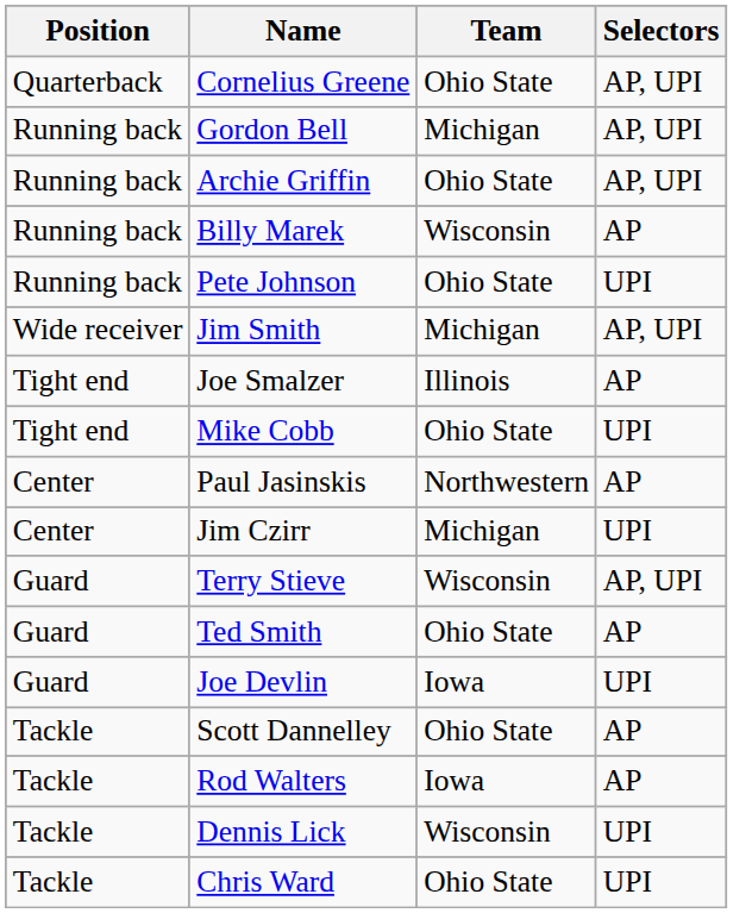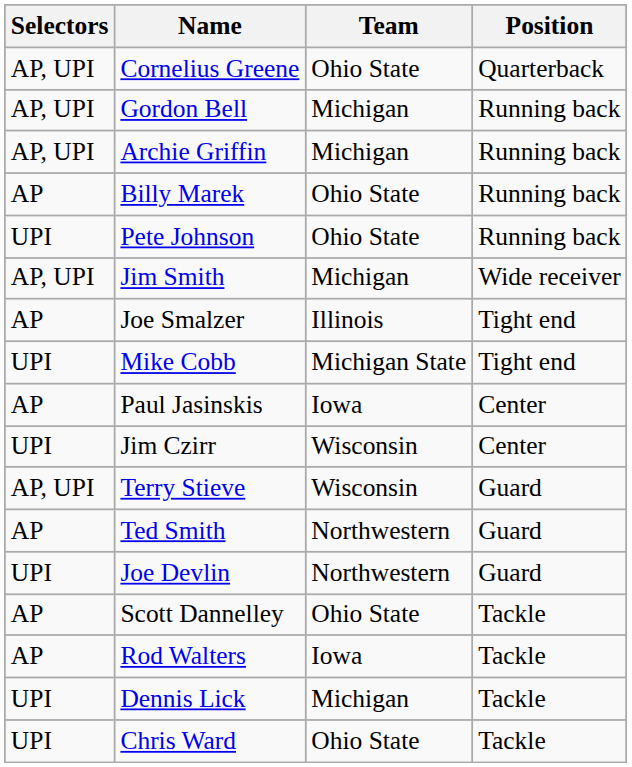 <table class="wikitable" style="font-size: 90%">
 <tr>
-<th>Position</th>
+<th>Selectors</th>
 <th>Name</th>
 <th>Team</th>
-<th>Selectors</th>
+<th>Position</th>
 </tr>
 <tr>
-<td>Quarterback</td>
+<td>AP, UPI</td>
 <td><a href='#'>Cornelius Greene</a></td>
 <td>Ohio State</td>
-<td>AP, UPI</td>
+<td>Quarterback</td>
 </tr>
 <tr>
-<td>Running back</td>
+<td>AP, UPI</td>
 <td><a href='#'>Gordon Bell</a></td>
 <td>Michigan</td>
-<td>AP, UPI</td>
+<td>Running back</td>
 </tr>
 <tr>
+<td>AP, UPI</td>
+<td><a href='#'>Archie Griffin</a></td>
+<td>Michigan</td>
 <td>Running back</td>
-<td><a href='#'>Archie Griffin</a></td>
-<td>Ohio State</td>
-<td>AP, UPI</td>
 </tr>
 <tr>
+<td>AP</td>
+<td><a href='#'>Billy Marek</a></td>
+<td>Ohio State</td>
 <td>Running back</td>
-<td><a href='#'>Billy Marek</a></td>
-<td>Wisconsin</td>
-<td>AP</td>
 </tr>
 <tr>
-<td>Running back</td>
+<td>UPI</td>
 <td><a href='#'>Pete Johnson</a></td>
 <td>Ohio State</td>
-<td>UPI</td>
+<td>Running back</td>
 </tr>
 <tr>
-<td>Wide receiver</td>
+<td>AP, UPI</td>
 <td><a href='#'>Jim Smith</a></td>
 <td>Michigan</td>
-<td>AP, UPI</td>
+<td>Wide receiver</td>
 </tr>
 <tr>
-<td>Tight end</td>
+<td>AP</td>
 <td>Joe Smalzer</td>
 <td>Illinois</td>
-<td>AP</td>
+<td>Tight end</td>
 </tr>
 <tr>
+<td>UPI</td>
+<td><a href='#'>Mike Cobb</a></td>
+<td>Michigan State</td>
 <td>Tight end</td>
-<td><a href='#'>Mike Cobb</a></td>
-<td>Ohio State</td>
-<td>UPI</td>
 </tr>
 <tr>
+<td>AP</td>
+<td>Paul Jasinskis</td>
+<td>Iowa</td>
 <td>Center</td>
-<td>Paul Jasinskis</td>
-<td>Northwestern</td>
-<td>AP</td>
 </tr>
 <tr>
+<td>UPI</td>
+<td>Jim Czirr</td>
+<td>Wisconsin</td>
 <td>Center</td>
-<td>Jim Czirr</td>
-<td>Michigan</td>
-<td>UPI</td>
 </tr>
 <tr>
-<td>Guard</td>
+<td>AP, UPI</td>
 <td><a href='#'>Terry Stieve</a></td>
 <td>Wisconsin</td>
-<td>AP, UPI</td>
+<td>Guard</td>
 </tr>
 <tr>
+<td>AP</td>
+<td><a href='#'>Ted Smith</a></td>
+<td>Northwestern</td>
 <td>Guard</td>
-<td><a href='#'>Ted Smith</a></td>
-<td>Ohio State</td>
-<td>AP</td>
 </tr>
 <tr>
+<td>UPI</td>
+<td><a href='#'>Joe Devlin</a></td>
+<td>Northwestern</td>
 <td>Guard</td>
-<td><a href='#'>Joe Devlin</a></td>
-<td>Iowa</td>
-<td>UPI</td>
 </tr>
 <tr>
-<td>Tackle</td>
+<td>AP</td>
 <td>Scott Dannelley</td>
 <td>Ohio State</td>
-<td>AP</td>
+<td>Tackle</td>
 </tr>
 <tr>
-<td>Tackle</td>
+<td>AP</td>
 <td><a href='#'>Rod Walters</a></td>
 <td>Iowa</td>
-<td>AP</td>
+<td>Tackle</td>
 </tr>
 <tr>
+<td>UPI</td>
+<td><a href='#'>Dennis Lick</a></td>
+<td>Michigan</td>
 <td>Tackle</td>
-<td><a href='#'>Dennis Lick</a></td>
-<td>Wisconsin</td>
-<td>UPI</td>
 </tr>
 <tr>
-<td>Tackle</td>
+<td>UPI</td>
 <td><a href='#'>Chris Ward</a></td>
 <td>Ohio State</td>
-<td>UPI</td>
+<td>Tackle</td>
 </tr>
 </table>
